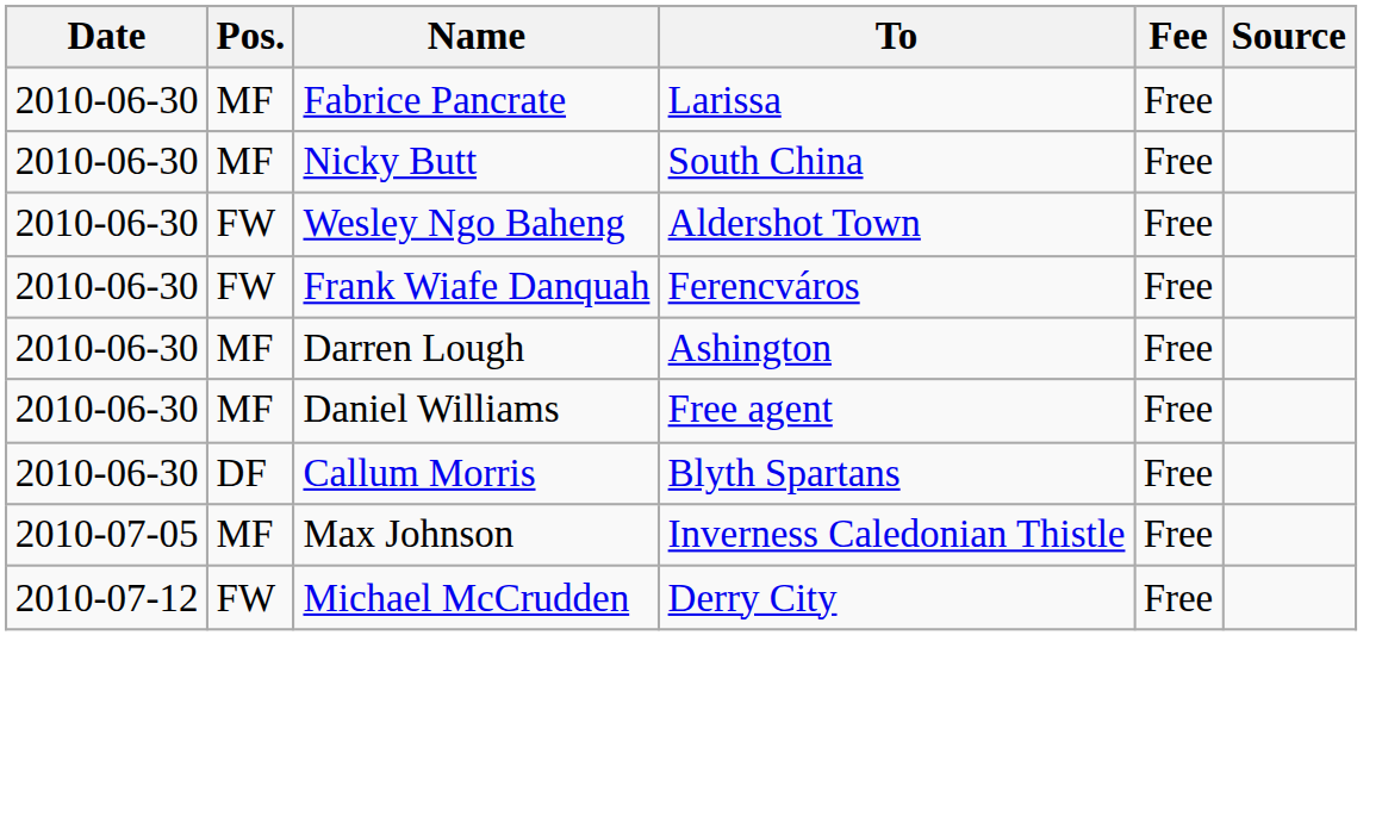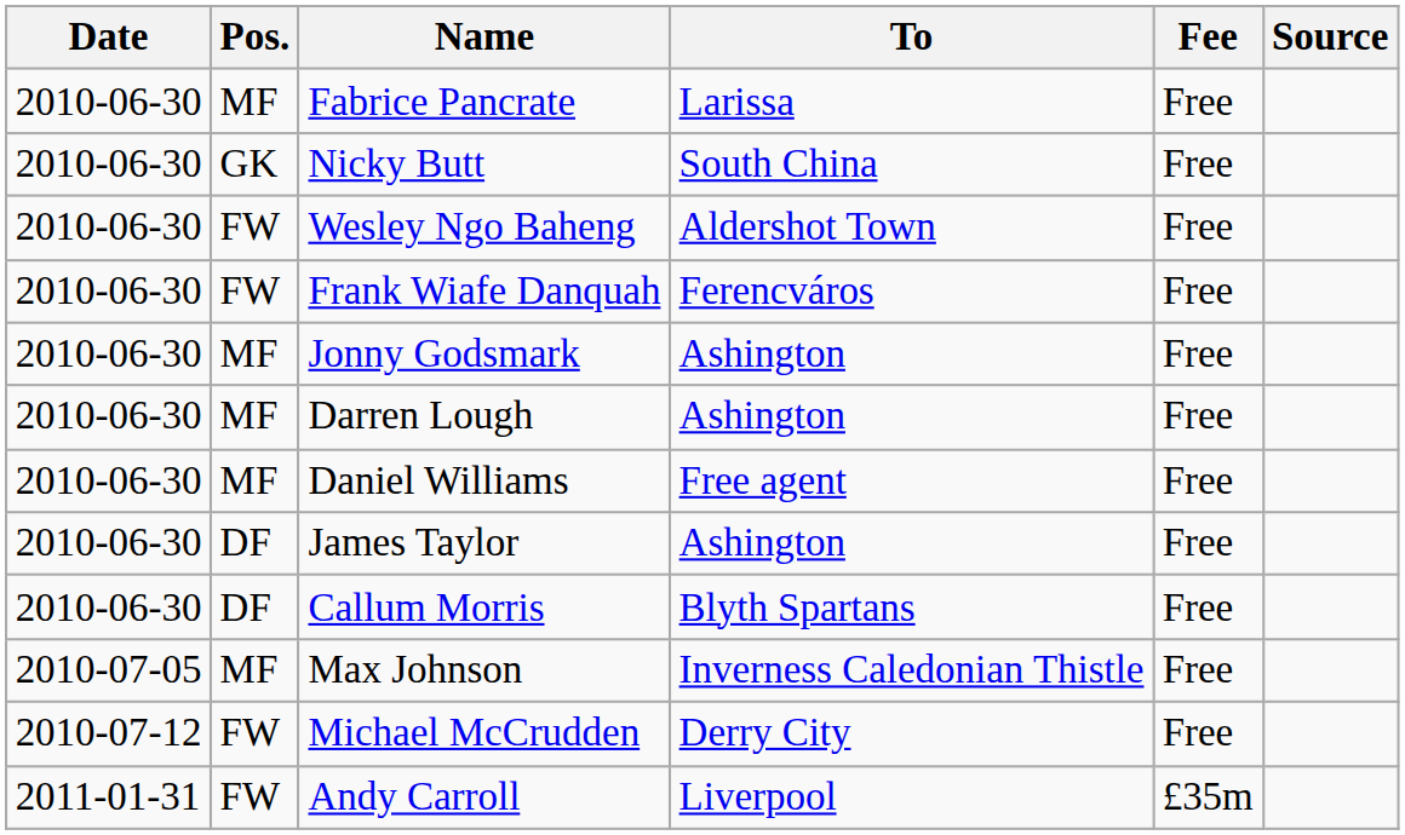 <table class="wikitable">
 <tr>
 <th>Date</th>
 <th>Pos.</th>
 <th>Name</th>
 <th>To</th>
 <th>Fee</th>
 <th>Source</th>
 </tr>
 <tr>
 <td>2010-06-30</td>
 <td>MF</td>
 <td> <a href='#'>Fabrice Pancrate</a></td>
 <td> <a href='#'>Larissa</a></td>
 <td>Free</td>
 <td></td>
 </tr>
 <tr>
 <td>2010-06-30</td>
-<td>MF</td>
+<td>GK</td>
 <td> <a href='#'>Nicky Butt</a></td>
 <td> <a href='#'>South China</a></td>
 <td>Free</td>
 <td></td>
 </tr>
 <tr>
 <td>2010-06-30</td>
 <td>FW</td>
 <td> <a href='#'>Wesley Ngo Baheng</a></td>
 <td> <a href='#'>Aldershot Town</a></td>
 <td>Free</td>
 <td></td>
 </tr>
 <tr>
 <td>2010-06-30</td>
 <td>FW</td>
 <td> <a href='#'>Frank Wiafe Danquah</a></td>
 <td> <a href='#'>Ferencváros</a></td>
 <td>Free</td>
 <td></td>
 </tr>
 <tr>
 <td>2010-06-30</td>
 <td>MF</td>
+<td> <a href='#'>Jonny Godsmark</a></td>
+<td> <a href='#'>Ashington</a></td>
+<td>Free</td>
+<td></td>
+</tr>
+<tr>
+<td>2010-06-30</td>
+<td>MF</td>
 <td> Darren Lough</td>
 <td> <a href='#'>Ashington</a></td>
 <td>Free</td>
 <td></td>
 </tr>
 <tr>
 <td>2010-06-30</td>
 <td>MF</td>
 <td> Daniel Williams</td>
 <td><a href='#'>Free agent</a></td>
+<td>Free</td>
+<td></td>
+</tr>
+<tr>
+<td>2010-06-30</td>
+<td>DF</td>
+<td> James Taylor</td>
+<td> <a href='#'>Ashington</a></td>
 <td>Free</td>
 <td></td>
 </tr>
 <tr>
 <td>2010-06-30</td>
 <td>DF</td>
 <td> <a href='#'>Callum Morris</a></td>
 <td> <a href='#'>Blyth Spartans</a></td>
 <td>Free</td>
 <td></td>
 </tr>
 <tr>
 <td>2010-07-05</td>
 <td>MF</td>
 <td> Max Johnson</td>
 <td> <a href='#'>Inverness Caledonian Thistle</a></td>
 <td>Free</td>
 <td></td>
 </tr>
 <tr>
 <td>2010-07-12</td>
 <td>FW</td>
 <td> <a href='#'>Michael McCrudden</a></td>
 <td> <a href='#'>Derry City</a></td>
 <td>Free</td>
 <td></td>
 </tr>
+<tr>
+<td>2011-01-31</td>
+<td>FW</td>
+<td> <a href='#'>Andy Carroll</a></td>
+<td> <a href='#'>Liverpool</a></td>
+<td>£35m</td>
+<td></td>
+</tr>
 </table>
